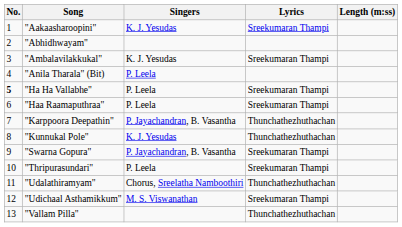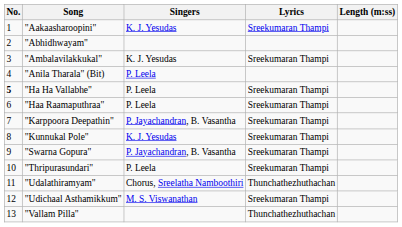 <table class="wikitable" style="font-size:95%;">
 <tr>
 <th>No.</th>
 <th>Song</th>
 <th>Singers</th>
 <th>Lyrics</th>
 <th>Length (m:ss)</th>
 </tr>
 <tr>
 <td>1</td>
 <td>"Aakaasharoopini"</td>
 <td><a href='#'>K. J. Yesudas</a></td>
 <td><a href='#'>Sreekumaran Thampi</a></td>
 <td></td>
 </tr>
 <tr>
 <td>2</td>
 <td>"Abhidhwayam"</td>
 <td></td>
 <td></td>
 <td></td>
 </tr>
 <tr>
 <td>3</td>
 <td>"Ambalavilakkukal"</td>
 <td>K. J. Yesudas</td>
 <td>Sreekumaran Thampi</td>
 <td></td>
 </tr>
 <tr>
 <td>4</td>
 <td>"Anila Tharala" (Bit)</td>
 <td><a href='#'>P. Leela</a></td>
 <td></td>
 <td></td>
 </tr>
 <tr>
 <td><strong>5</strong></td>
 <td>"Ha Ha Vallabhe"</td>
 <td>P. Leela</td>
 <td>Sreekumaran Thampi</td>
 <td></td>
 </tr>
 <tr>
 <td>6</td>
 <td>"Haa Raamaputhraa"</td>
 <td>P. Leela</td>
 <td>Sreekumaran Thampi</td>
 <td></td>
 </tr>
 <tr>
 <td>7</td>
 <td>"Karppoora Deepathin"</td>
 <td><a href='#'>P. Jayachandran</a>, B. Vasantha</td>
-<td>Thunchathezhuthachan</td>
+<td>Sreekumaran Thampi</td>
 <td></td>
 </tr>
 <tr>
 <td>8</td>
 <td>"Kunnukal Pole"</td>
 <td><a href='#'>K. J. Yesudas</a></td>
-<td>Thunchathezhuthachan</td>
+<td>Sreekumaran Thampi</td>
 <td></td>
 </tr>
 <tr>
 <td>9</td>
 <td>"Swarna Gopura"</td>
 <td><a href='#'>P. Jayachandran</a>, B. Vasantha</td>
 <td>Sreekumaran Thampi</td>
 <td></td>
 </tr>
 <tr>
 <td>10</td>
 <td>"Thripurasundari"</td>
 <td>P. Leela</td>
 <td>Sreekumaran Thampi</td>
 <td></td>
 </tr>
 <tr>
 <td>11</td>
 <td>"Udalathiramyam"</td>
 <td>Chorus, <a href='#'>Sreelatha Namboothiri</a></td>
 <td>Thunchathezhuthachan</td>
 <td></td>
 </tr>
 <tr>
 <td>12</td>
 <td>"Udichaal Asthamikkum"</td>
 <td><a href='#'>M. S. Viswanathan</a></td>
 <td>Sreekumaran Thampi</td>
 <td></td>
 </tr>
 <tr>
 <td>13</td>
 <td>"Vallam Pilla"</td>
 <td></td>
 <td>Thunchathezhuthachan</td>
 <td></td>
 </tr>
 </table>
